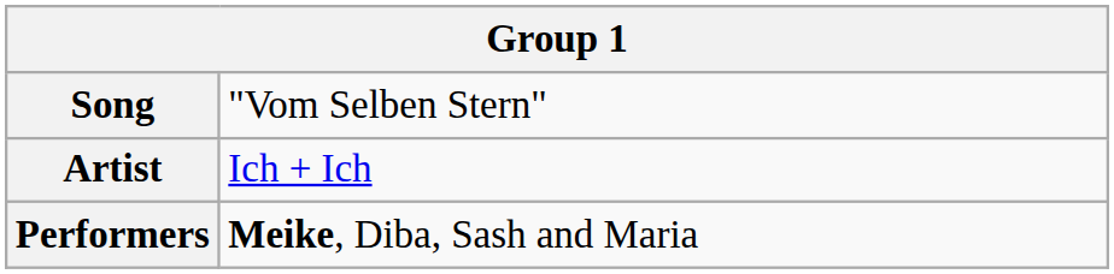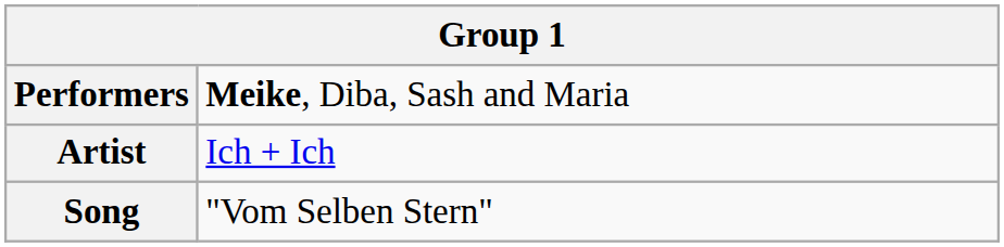 <table class="wikitable" style="font-size: 90%" width=400px>
 <tr>
 <th colspan=2>Group 1</th>
 </tr>
 <tr>
-<th width=10%>Song</th>
-<td>"Vom Selben Stern"</td>
+<th width=10%>Performers</th>
+<td><strong>Meike</strong>, Diba, Sash and Maria</td>
 </tr>
 <tr>
 <th width=10%>Artist</th>
 <td><a href='#'>Ich + Ich</a></td>
 </tr>
 <tr>
-<th width=10%>Performers</th>
-<td><strong>Meike</strong>, Diba, Sash and Maria</td>
+<th width=10%>Song</th>
+<td>"Vom Selben Stern"</td>
 </tr>
 </table>
